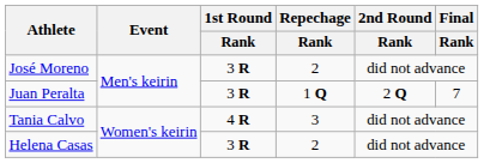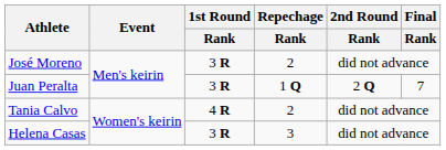 <table class="wikitable" style="font-size:90%">
 <tr>
 <th rowspan=2>Athlete</th>
 <th rowspan=2>Event</th>
 <th>1st Round</th>
 <th>Repechage</th>
 <th>2nd Round</th>
 <th>Final</th>
 </tr>
 <tr style="font-size:95%">
 <th>Rank</th>
 <th>Rank</th>
 <th>Rank</th>
 <th>Rank</th>
 </tr>
 <tr align=center>
 <td align=left><a href='#'>José Moreno</a></td>
 <td align=left rowspan=2><a href='#'>Men's keirin</a></td>
 <td>3 <strong>R</strong></td>
 <td>2</td>
 <td colspan=2>did not advance</td>
 </tr>
 <tr align=center>
 <td align=left><a href='#'>Juan Peralta</a></td>
 <td>3 <strong>R</strong></td>
 <td>1 <strong>Q</strong></td>
 <td>2 <strong>Q</strong></td>
 <td>7</td>
 </tr>
 <tr align=center>
 <td align=left><a href='#'>Tania Calvo</a></td>
 <td align=left rowspan=2><a href='#'>Women's keirin</a></td>
 <td>4 <strong>R</strong></td>
-<td>3</td>
+<td>2</td>
 <td colspan=2>did not advance</td>
 </tr>
 <tr align=center>
 <td align=left><a href='#'>Helena Casas</a></td>
 <td>3 <strong>R</strong></td>
-<td>2</td>
+<td>3</td>
 <td colspan=2>did not advance</td>
 </tr>
 </table>
